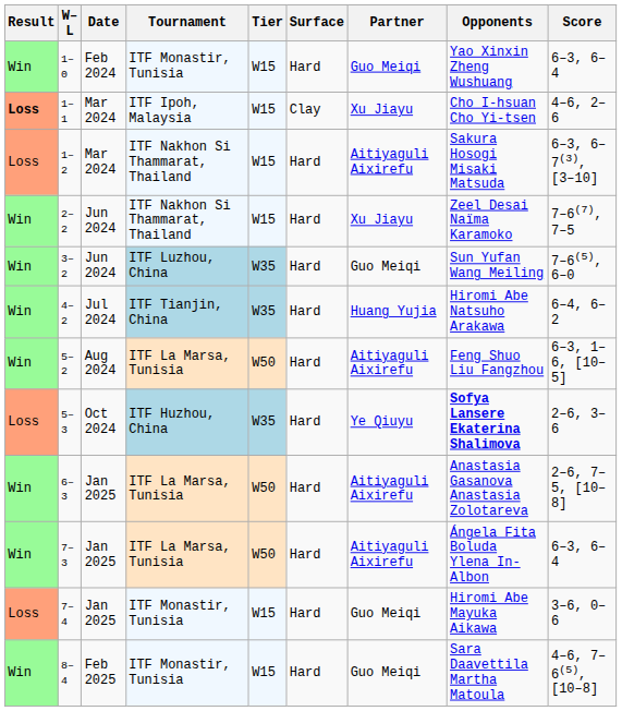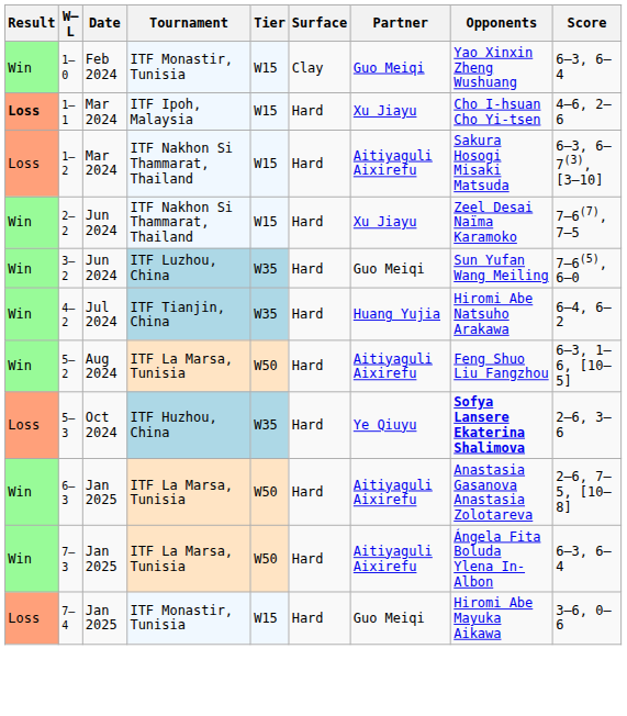 <table class="sortable wikitable">
 <tr>
 <th>Result</th>
 <th class=unsortable>W–L</th>
 <th>Date</th>
 <th>Tournament</th>
 <th>Tier</th>
 <th>Surface</th>
 <th>Partner</th>
 <th>Opponents</th>
 <th class=unsortable>Score</th>
 </tr>
 <tr>
 <td style="background:#98fb98;">Win</td>
 <td><small>1–0</small></td>
 <td>Feb 2024</td>
 <td style="background:#f0f8ff;">ITF Monastir, Tunisia</td>
 <td style="background:#f0f8ff;">W15</td>
-<td>Hard</td>
+<td>Clay</td>
 <td> <a href='#'>Guo Meiqi</a></td>
 <td> <a href='#'>Yao Xinxin</a> <br>  <a href='#'>Zheng Wushuang</a></td>
 <td>6–3, 6–4</td>
 </tr>
 <tr>
 <td style="background:#ffa07a;"><strong>Loss</strong></td>
 <td><small>1–1</small></td>
 <td>Mar 2024</td>
 <td style="background:#f0f8ff;">ITF Ipoh, Malaysia</td>
 <td style="background:#f0f8ff;">W15</td>
-<td>Clay</td>
+<td>Hard</td>
 <td> <a href='#'>Xu Jiayu</a></td>
 <td> <a href='#'>Cho I-hsuan</a> <br>  <a href='#'>Cho Yi-tsen</a></td>
 <td>4–6, 2–6</td>
 </tr>
 <tr>
 <td style="background:#ffa07a;">Loss</td>
 <td><small>1–2</small></td>
 <td>Mar 2024</td>
 <td style="background:#f0f8ff;">ITF Nakhon Si Thammarat, Thailand</td>
 <td style="background:#f0f8ff;">W15</td>
 <td>Hard</td>
 <td> <a href='#'>Aitiyaguli Aixirefu</a></td>
 <td> <a href='#'>Sakura Hosogi</a> <br>  <a href='#'>Misaki Matsuda</a></td>
 <td>6–3, 6–7<sup>(3)</sup>, [3–10]</td>
 </tr>
 <tr>
 <td style="background:#98fb98;">Win</td>
 <td><small>2–2</small></td>
 <td>Jun 2024</td>
 <td style="background:#f0f8ff;">ITF Nakhon Si Thammarat, Thailand</td>
 <td style="background:#f0f8ff;">W15</td>
 <td>Hard</td>
 <td> <a href='#'>Xu Jiayu</a></td>
 <td> <a href='#'>Zeel Desai</a> <br>  <a href='#'>Naïma Karamoko</a></td>
 <td>7–6<sup>(7)</sup>, 7–5</td>
 </tr>
 <tr>
 <td style="background:#98fb98;">Win</td>
 <td><small>3–2</small></td>
 <td>Jun 2024</td>
 <td style="background:lightblue;">ITF Luzhou, China</td>
 <td style="background:lightblue;">W35</td>
 <td>Hard</td>
 <td> Guo Meiqi</td>
 <td> <a href='#'>Sun Yufan</a> <br>  <a href='#'>Wang Meiling</a></td>
 <td>7–6<sup>(5)</sup>, 6–0</td>
 </tr>
 <tr>
 <td style="background:#98fb98;">Win</td>
 <td><small>4–2</small></td>
 <td>Jul 2024</td>
 <td style="background:lightblue;">ITF Tianjin, China</td>
 <td style="background:lightblue;">W35</td>
 <td>Hard</td>
 <td> <a href='#'>Huang Yujia</a></td>
 <td> <a href='#'>Hiromi Abe</a> <br>  <a href='#'>Natsuho Arakawa</a></td>
 <td>6–4, 6–2</td>
 </tr>
 <tr>
 <td style="background:#98fb98;">Win</td>
 <td><small>5–2</small></td>
 <td>Aug 2024</td>
 <td style="background:#ffe4c4;">ITF La Marsa, Tunisia</td>
 <td style="background:#ffe4c4;">W50</td>
 <td>Hard</td>
 <td> <a href='#'>Aitiyaguli Aixirefu</a></td>
 <td> <a href='#'>Feng Shuo</a> <br>  <a href='#'>Liu Fangzhou</a></td>
 <td>6–3, 1–6, [10–5]</td>
 </tr>
 <tr>
 <td bgcolor="FFA07A">Loss</td>
 <td><small>5–3</small></td>
 <td>Oct 2024</td>
 <td style="background:lightblue;">ITF Huzhou, China</td>
 <td style="background:lightblue;">W35</td>
 <td>Hard</td>
 <td> <a href='#'>Ye Qiuyu</a></td>
 <td><strong> <a href='#'>Sofya Lansere</a> <br>  <a href='#'>Ekaterina Shalimova</a></strong></td>
 <td>2–6, 3–6</td>
 </tr>
 <tr>
 <td style="background:#98fb98;">Win</td>
 <td><small>6–3</small></td>
 <td>Jan 2025</td>
 <td style="background:#ffe4c4;">ITF La Marsa, Tunisia</td>
 <td style="background:#ffe4c4;">W50</td>
 <td>Hard</td>
 <td> <a href='#'>Aitiyaguli Aixirefu</a></td>
 <td> <a href='#'>Anastasia Gasanova</a> <br>  <a href='#'>Anastasia Zolotareva</a></td>
 <td>2–6, 7–5, [10–8]</td>
 </tr>
 <tr>
 <td style="background:#98fb98;">Win</td>
 <td><small>7–3</small></td>
 <td>Jan 2025</td>
 <td style="background:#ffe4c4;">ITF La Marsa, Tunisia</td>
 <td style="background:#ffe4c4;">W50</td>
 <td>Hard</td>
 <td> <a href='#'>Aitiyaguli Aixirefu</a></td>
 <td> <a href='#'>Ángela Fita Boluda</a> <br>  <a href='#'>Ylena In-Albon</a></td>
 <td>6–3, 6–4</td>
 </tr>
 <tr>
 <td style="background:#ffa07a;">Loss</td>
 <td><small>7–4</small></td>
 <td>Jan 2025</td>
 <td style="background:#f0f8ff;">ITF Monastir, Tunisia</td>
 <td style="background:#f0f8ff;">W15</td>
 <td>Hard</td>
 <td> Guo Meiqi</td>
 <td> <a href='#'>Hiromi Abe</a> <br>  <a href='#'>Mayuka Aikawa</a></td>
 <td>3–6, 0–6</td>
 </tr>
-<tr>
-<td style="background:#98fb98;">Win</td>
-<td><small>8–4</small></td>
-<td>Feb 2025</td>
-<td style="background:#f0f8ff;">ITF Monastir, Tunisia</td>
-<td style="background:#f0f8ff;">W15</td>
-<td>Hard</td>
-<td> Guo Meiqi</td>
-<td> <a href='#'>Sara Daavettila</a> <br>  <a href='#'>Martha Matoula</a></td>
-<td>4–6, 7–6<sup>(5)</sup>, [10–8]</td>
-</tr>
 </table>
